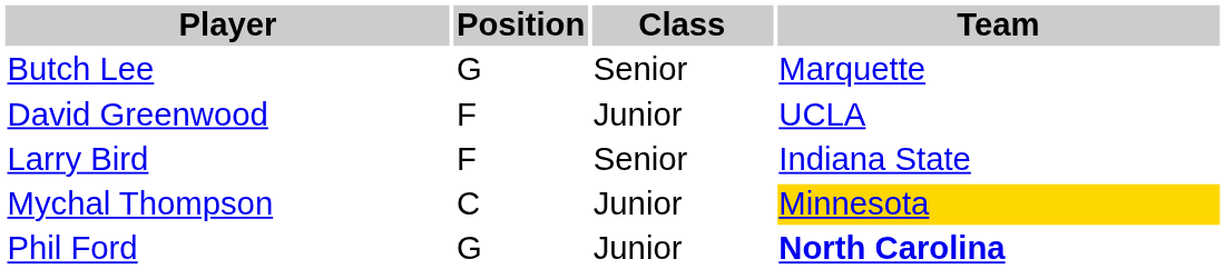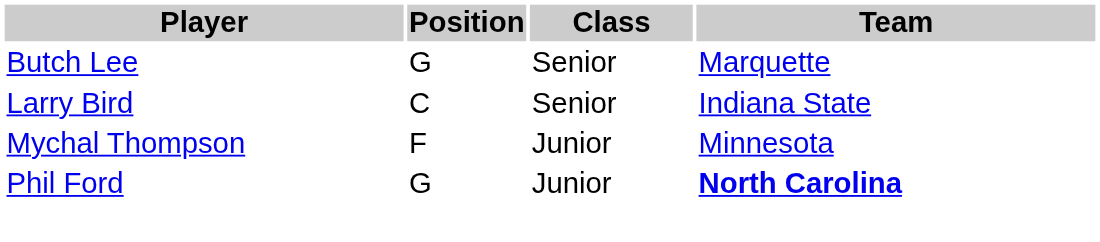 <table style="width:600px" "border:'1' 'solid' 'gray'">
 <tr>
 <th bgcolor="#CCCCCC" style="width:40%">Player</th>
 <th bgcolor="#CCCCCC" style="width:4%">Position</th>
 <th bgcolor="#CCCCCC" style="width:16%">Class</th>
 <th bgcolor="#CCCCCC" style="width:40%">Team</th>
 </tr>
 <tr>
 <td><a href='#'>Butch Lee</a></td>
 <td>G</td>
 <td>Senior</td>
 <td><a href='#'>Marquette</a></td>
 </tr>
 <tr>
-<td><a href='#'>David Greenwood</a></td>
-<td>F</td>
-<td>Junior</td>
-<td><a href='#'>UCLA</a></td>
-</tr>
-<tr>
 <td><a href='#'>Larry Bird</a></td>
-<td>F</td>
+<td>C</td>
 <td>Senior</td>
 <td><a href='#'>Indiana State</a></td>
 </tr>
 <tr>
 <td><a href='#'>Mychal Thompson</a></td>
-<td>C</td>
+<td>F</td>
 <td>Junior</td>
-<td style="background: gold;"><a href='#'>Minnesota</a></td>
+<td><a href='#'>Minnesota</a></td>
 </tr>
 <tr>
 <td><a href='#'>Phil Ford</a></td>
 <td>G</td>
 <td>Junior</td>
 <td><strong><a href='#'>North Carolina</a></strong></td>
 </tr>
 </table>
